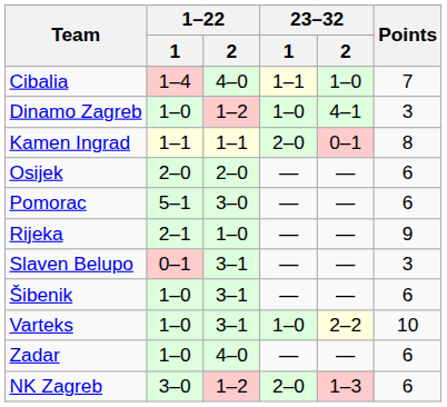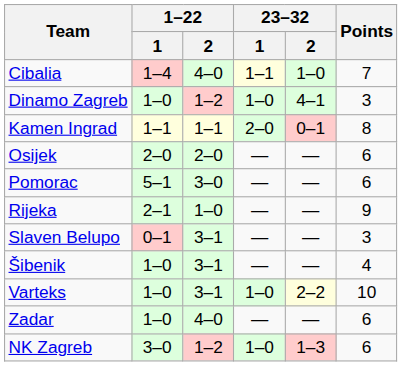 <table class="wikitable" style="text-align:center">
 <tr>
 <th rowspan=2>Team</th>
 <th colspan=2>1–22</th>
 <th colspan=2>23–32</th>
 <th rowspan=2>Points</th>
 </tr>
 <tr>
 <th width=40>1</th>
 <th width=40>2</th>
 <th width=40>1</th>
 <th width=40>2</th>
 </tr>
 <tr>
 <td align=left><a href='#'>Cibalia</a></td>
 <td bgcolor=#FFCCCC>1–4</td>
 <td bgcolor="#ddffdd">4–0</td>
 <td bgcolor="#ffffdd">1–1</td>
 <td bgcolor="#ddffdd">1–0</td>
 <td>7</td>
 </tr>
 <tr>
 <td align=left><a href='#'>Dinamo Zagreb</a></td>
 <td bgcolor="#ddffdd">1–0</td>
 <td bgcolor=#FFCCCC>1–2</td>
 <td bgcolor="#ddffdd">1–0</td>
 <td bgcolor="#ddffdd">4–1</td>
 <td>3</td>
 </tr>
 <tr>
 <td align=left><a href='#'>Kamen Ingrad</a></td>
 <td bgcolor="#ffffdd">1–1</td>
 <td bgcolor="#ffffdd">1–1</td>
 <td bgcolor="#ddffdd">2–0</td>
 <td bgcolor=#FFCCCC>0–1</td>
 <td>8</td>
 </tr>
 <tr>
 <td align=left><a href='#'>Osijek</a></td>
 <td bgcolor="#ddffdd">2–0</td>
 <td bgcolor="#ddffdd">2–0</td>
 <td>—</td>
 <td>—</td>
 <td>6</td>
 </tr>
 <tr>
 <td align=left><a href='#'>Pomorac</a></td>
 <td bgcolor="#ddffdd">5–1</td>
 <td bgcolor="#ddffdd">3–0</td>
 <td>—</td>
 <td>—</td>
 <td>6</td>
 </tr>
 <tr>
 <td align=left><a href='#'>Rijeka</a></td>
 <td bgcolor="#ddffdd">2–1</td>
 <td bgcolor="#ddffdd">1–0</td>
 <td>—</td>
 <td>—</td>
 <td>9</td>
 </tr>
 <tr>
 <td align=left><a href='#'>Slaven Belupo</a></td>
 <td bgcolor=#FFCCCC>0–1</td>
 <td bgcolor="#ddffdd">3–1</td>
 <td>—</td>
 <td>—</td>
 <td>3</td>
 </tr>
 <tr>
 <td align=left><a href='#'>Šibenik</a></td>
 <td bgcolor="#ddffdd">1–0</td>
 <td bgcolor="#ddffdd">3–1</td>
 <td>—</td>
 <td>—</td>
-<td>6</td>
+<td>4</td>
 </tr>
 <tr>
 <td align=left><a href='#'>Varteks</a></td>
 <td bgcolor="#ddffdd">1–0</td>
 <td bgcolor="#ddffdd">3–1</td>
 <td bgcolor="#ddffdd">1–0</td>
 <td bgcolor="#ffffdd">2–2</td>
 <td>10</td>
 </tr>
 <tr>
 <td align=left><a href='#'>Zadar</a></td>
 <td bgcolor="#ddffdd">1–0</td>
 <td bgcolor="#ddffdd">4–0</td>
 <td>—</td>
 <td>—</td>
 <td>6</td>
 </tr>
 <tr>
 <td align=left><a href='#'>NK Zagreb</a></td>
 <td bgcolor="#ddffdd">3–0</td>
 <td bgcolor=#FFCCCC>1–2</td>
-<td bgcolor="#ddffdd">2–0</td>
+<td bgcolor="#ddffdd">1–0</td>
 <td bgcolor=#FFCCCC>1–3</td>
 <td>6</td>
 </tr>
 </table>
